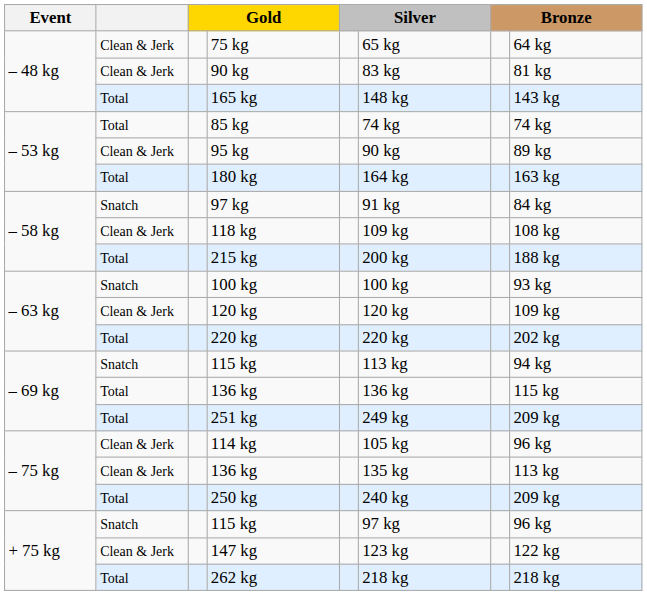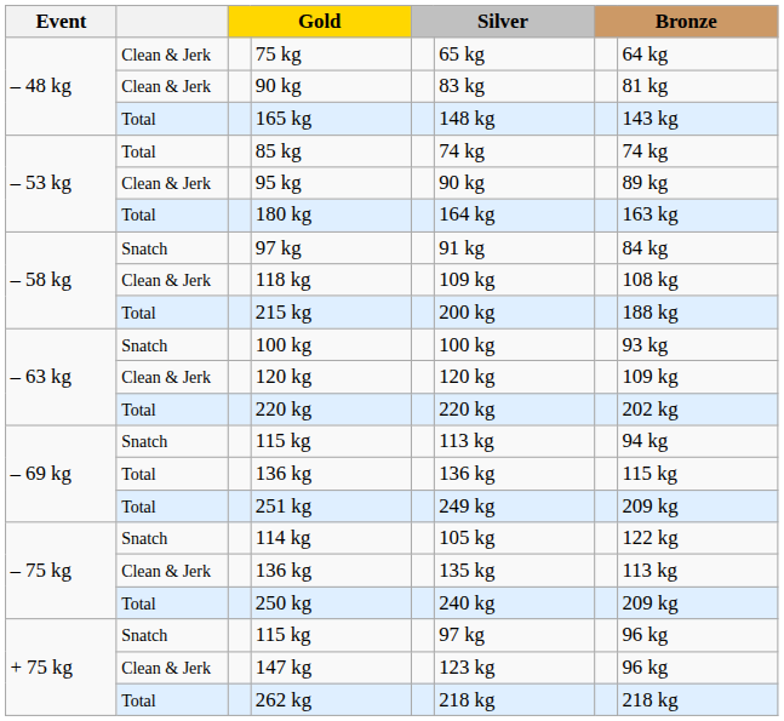 <table class="wikitable">
 <tr>
 <th width=80>Event</th>
 <th width=80></th>
 <td bgcolor=gold align="center" colspan=2 width=250><strong>Gold</strong></td>
 <td bgcolor=silver align="center" colspan=2 width=250><strong>Silver</strong></td>
 <td bgcolor=#cc9966 colspan=2 align="center" width=250><strong>Bronze</strong></td>
 </tr>
 <tr>
 <td rowspan=3>– 48 kg</td>
 <td><small>Clean & Jerk</small></td>
 <td></td>
 <td>75 kg</td>
 <td></td>
 <td>65 kg</td>
 <td></td>
 <td>64 kg</td>
 </tr>
 <tr>
 <td><small>Clean & Jerk</small></td>
 <td></td>
 <td>90 kg</td>
 <td></td>
 <td>83 kg</td>
 <td></td>
 <td>81 kg</td>
 </tr>
 <tr bgcolor=#dfefff>
 <td><small>Total</small></td>
 <td></td>
 <td>165 kg</td>
 <td></td>
 <td>148 kg</td>
 <td></td>
 <td>143 kg</td>
 </tr>
 <tr>
 <td rowspan=3>– 53 kg</td>
 <td><small>Total</small></td>
 <td></td>
 <td>85 kg</td>
 <td></td>
 <td>74 kg</td>
 <td></td>
 <td>74 kg</td>
 </tr>
 <tr>
 <td><small>Clean & Jerk</small></td>
 <td></td>
 <td>95 kg</td>
 <td></td>
 <td>90 kg</td>
 <td></td>
 <td>89 kg</td>
 </tr>
 <tr bgcolor=#dfefff>
 <td><small>Total</small></td>
 <td></td>
 <td>180 kg</td>
 <td></td>
 <td>164 kg</td>
 <td></td>
 <td>163 kg</td>
 </tr>
 <tr>
 <td rowspan=3>– 58 kg</td>
 <td><small>Snatch</small></td>
 <td></td>
 <td>97 kg</td>
 <td></td>
 <td>91 kg</td>
 <td></td>
 <td>84 kg</td>
 </tr>
 <tr>
 <td><small>Clean & Jerk</small></td>
 <td></td>
 <td>118 kg</td>
 <td></td>
 <td>109 kg</td>
 <td></td>
 <td>108 kg</td>
 </tr>
 <tr bgcolor=#dfefff>
 <td><small>Total</small></td>
 <td></td>
 <td>215 kg</td>
 <td></td>
 <td>200 kg</td>
 <td></td>
 <td>188 kg</td>
 </tr>
 <tr>
 <td rowspan=3>– 63 kg</td>
 <td><small>Snatch</small></td>
 <td></td>
 <td>100 kg</td>
 <td></td>
 <td>100 kg</td>
 <td></td>
 <td>93 kg</td>
 </tr>
 <tr>
 <td><small>Clean & Jerk</small></td>
 <td></td>
 <td>120 kg</td>
 <td></td>
 <td>120 kg</td>
 <td></td>
 <td>109 kg</td>
 </tr>
 <tr bgcolor=#dfefff>
 <td><small>Total</small></td>
 <td></td>
 <td>220 kg</td>
 <td></td>
 <td>220 kg</td>
 <td></td>
 <td>202 kg</td>
 </tr>
 <tr>
 <td rowspan=3>– 69 kg</td>
 <td><small>Snatch</small></td>
 <td></td>
 <td>115 kg</td>
 <td></td>
 <td>113 kg</td>
 <td></td>
 <td>94 kg</td>
 </tr>
 <tr>
 <td><small>Total</small></td>
 <td></td>
 <td>136 kg</td>
 <td></td>
 <td>136 kg</td>
 <td></td>
 <td>115 kg</td>
 </tr>
 <tr bgcolor=#dfefff>
 <td><small>Total</small></td>
 <td></td>
 <td>251 kg</td>
 <td></td>
 <td>249 kg</td>
 <td></td>
 <td>209 kg</td>
 </tr>
 <tr>
 <td rowspan=3>– 75 kg</td>
-<td><small>Clean & Jerk</small></td>
+<td><small>Snatch</small></td>
 <td></td>
 <td>114 kg</td>
 <td></td>
 <td>105 kg</td>
 <td></td>
-<td>96 kg</td>
+<td>122 kg</td>
 </tr>
 <tr>
 <td><small>Clean & Jerk</small></td>
 <td></td>
 <td>136 kg</td>
 <td></td>
 <td>135 kg</td>
 <td></td>
 <td>113 kg</td>
 </tr>
 <tr bgcolor=#dfefff>
 <td><small>Total</small></td>
 <td></td>
 <td>250 kg</td>
 <td></td>
 <td>240 kg</td>
 <td></td>
 <td>209 kg</td>
 </tr>
 <tr>
 <td rowspan=3>+ 75 kg</td>
 <td><small>Snatch</small></td>
 <td></td>
 <td>115 kg</td>
 <td></td>
 <td>97 kg</td>
 <td></td>
 <td>96 kg</td>
 </tr>
 <tr>
 <td><small>Clean & Jerk</small></td>
 <td></td>
 <td>147 kg</td>
 <td></td>
 <td>123 kg</td>
 <td></td>
-<td>122 kg</td>
+<td>96 kg</td>
 </tr>
 <tr bgcolor=#dfefff>
 <td><small>Total</small></td>
 <td></td>
 <td>262 kg</td>
 <td></td>
 <td>218 kg</td>
 <td></td>
 <td>218 kg</td>
 </tr>
 </table>
